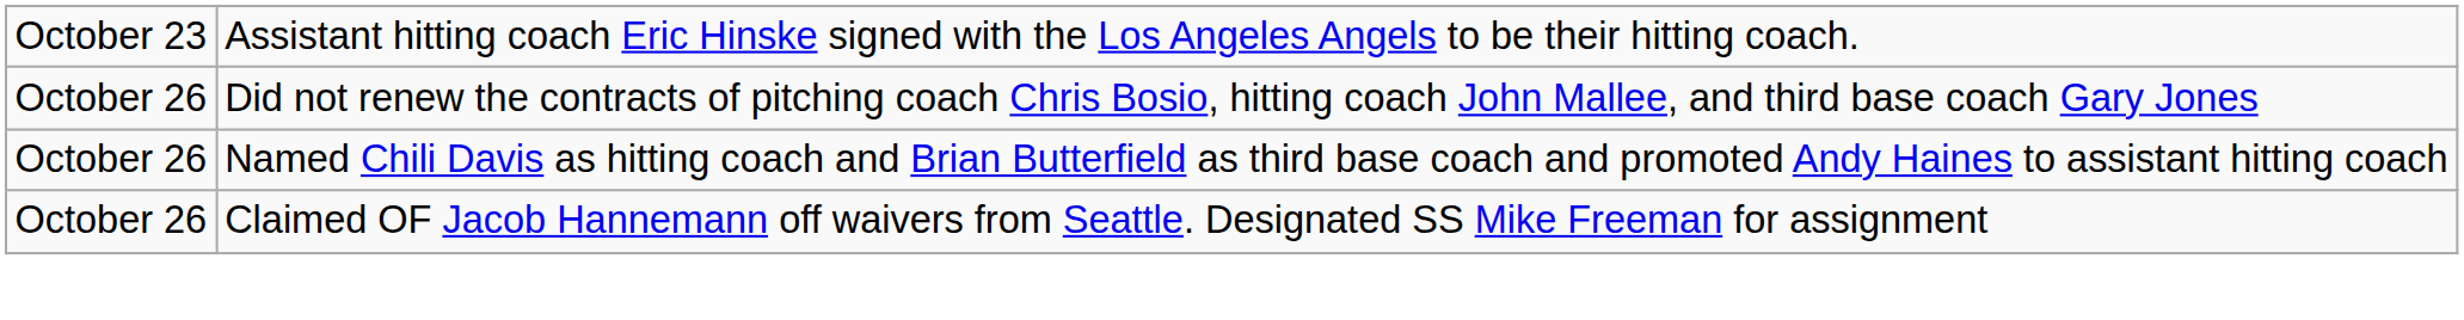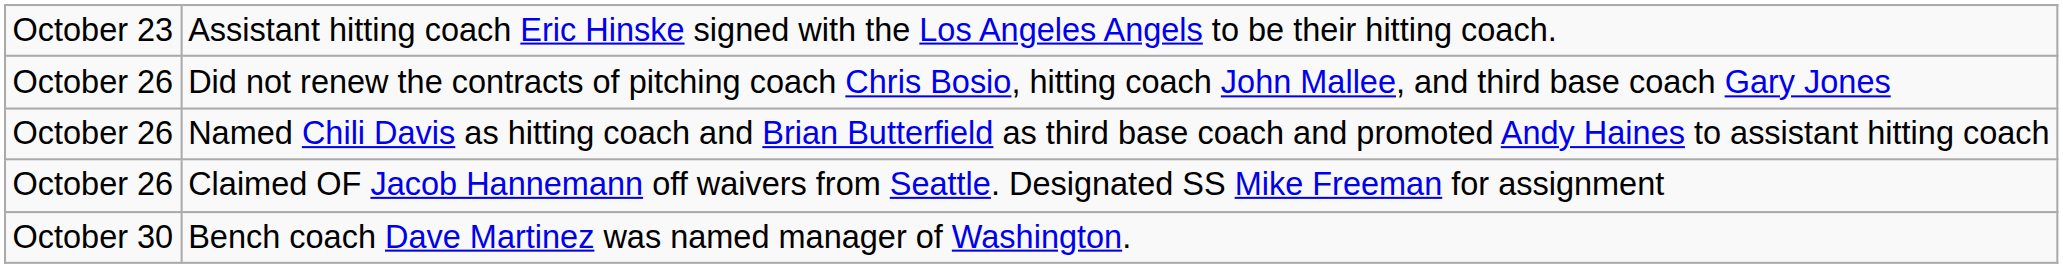 <table class="wikitable">
 <tr>
 <td>October 23</td>
 <td>Assistant hitting coach <a href='#'>Eric Hinske</a> signed with the <a href='#'>Los Angeles Angels</a> to be their hitting coach.</td>
 </tr>
 <tr>
 <td>October 26</td>
 <td>Did not renew the contracts of pitching coach <a href='#'>Chris Bosio</a>, hitting coach <a href='#'>John Mallee</a>, and third base coach <a href='#'>Gary Jones</a></td>
 </tr>
 <tr>
 <td>October 26</td>
 <td>Named <a href='#'>Chili Davis</a> as hitting coach and <a href='#'>Brian Butterfield</a> as third base coach and promoted <a href='#'>Andy Haines</a> to assistant hitting coach</td>
 </tr>
 <tr>
 <td>October 26</td>
 <td>Claimed OF <a href='#'>Jacob Hannemann</a> off waivers from <a href='#'>Seattle</a>. Designated SS <a href='#'>Mike Freeman</a> for assignment</td>
 </tr>
+<tr>
+<td>October 30</td>
+<td>Bench coach <a href='#'>Dave Martinez</a> was named manager of <a href='#'>Washington</a>.</td>
+</tr>
 </table>
